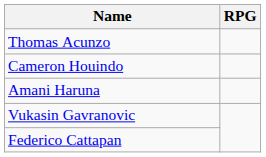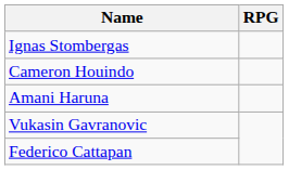 <table class=wikitable>
 <tr>
 <th width=215>Name</th>
 <th>RPG</th>
 </tr>
 <tr>
-<td> <a href='#'>Thomas Acunzo</a></td>
+<td> <a href='#'>Ignas Stombergas</a></td>
 <td></td>
 </tr>
 <tr>
 <td> <a href='#'>Cameron Houindo</a></td>
 <td></td>
 </tr>
 <tr>
 <td> <a href='#'>Amani Haruna</a></td>
 <td></td>
 </tr>
 <tr>
 <td> <a href='#'>Vukasin Gavranovic</a></td>
 <td rowspan=2></td>
 </tr>
 <tr>
 <td> <a href='#'>Federico Cattapan</a></td>
 </tr>
 </table>
